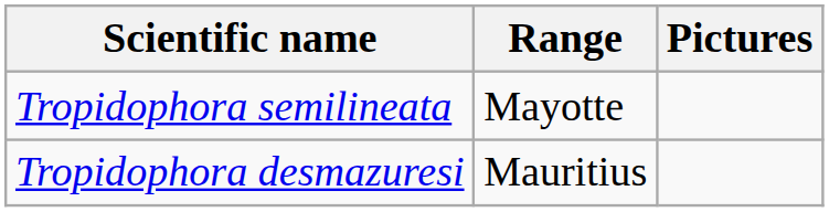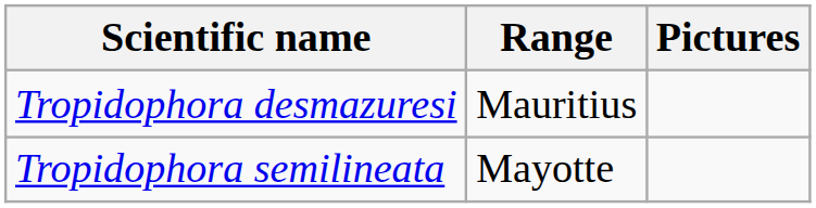 <table class="wikitable sortable">
 <tr>
 <th>Scientific name</th>
 <th>Range</th>
 <th class="unsortable">Pictures</th>
 </tr>
 <tr>
+<td><em><a href='#'>Tropidophora desmazuresi</a></em></td>
+<td>Mauritius</td>
+<td></td>
+</tr>
+<tr>
 <td><em><a href='#'>Tropidophora semilineata</a></em></td>
 <td>Mayotte</td>
 <td></td>
 </tr>
-<tr>
-<td><em><a href='#'>Tropidophora desmazuresi</a></em></td>
-<td>Mauritius</td>
-<td></td>
-</tr>
 </table>
